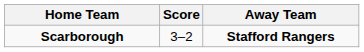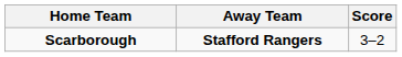 <table class="wikitable" style="text-align:center">
 <tr>
 <th width=180>Home Team</th>
+<th width=180>Away Team</th>
 <th width=20>Score</th>
-<th width=180>Away Team</th>
 </tr>
 <tr>
 <td><strong>Scarborough</strong></td>
+<td><strong>Stafford Rangers</strong></td>
 <td>3–2</td>
-<td><strong>Stafford Rangers</strong></td>
 </tr>
 </table>
